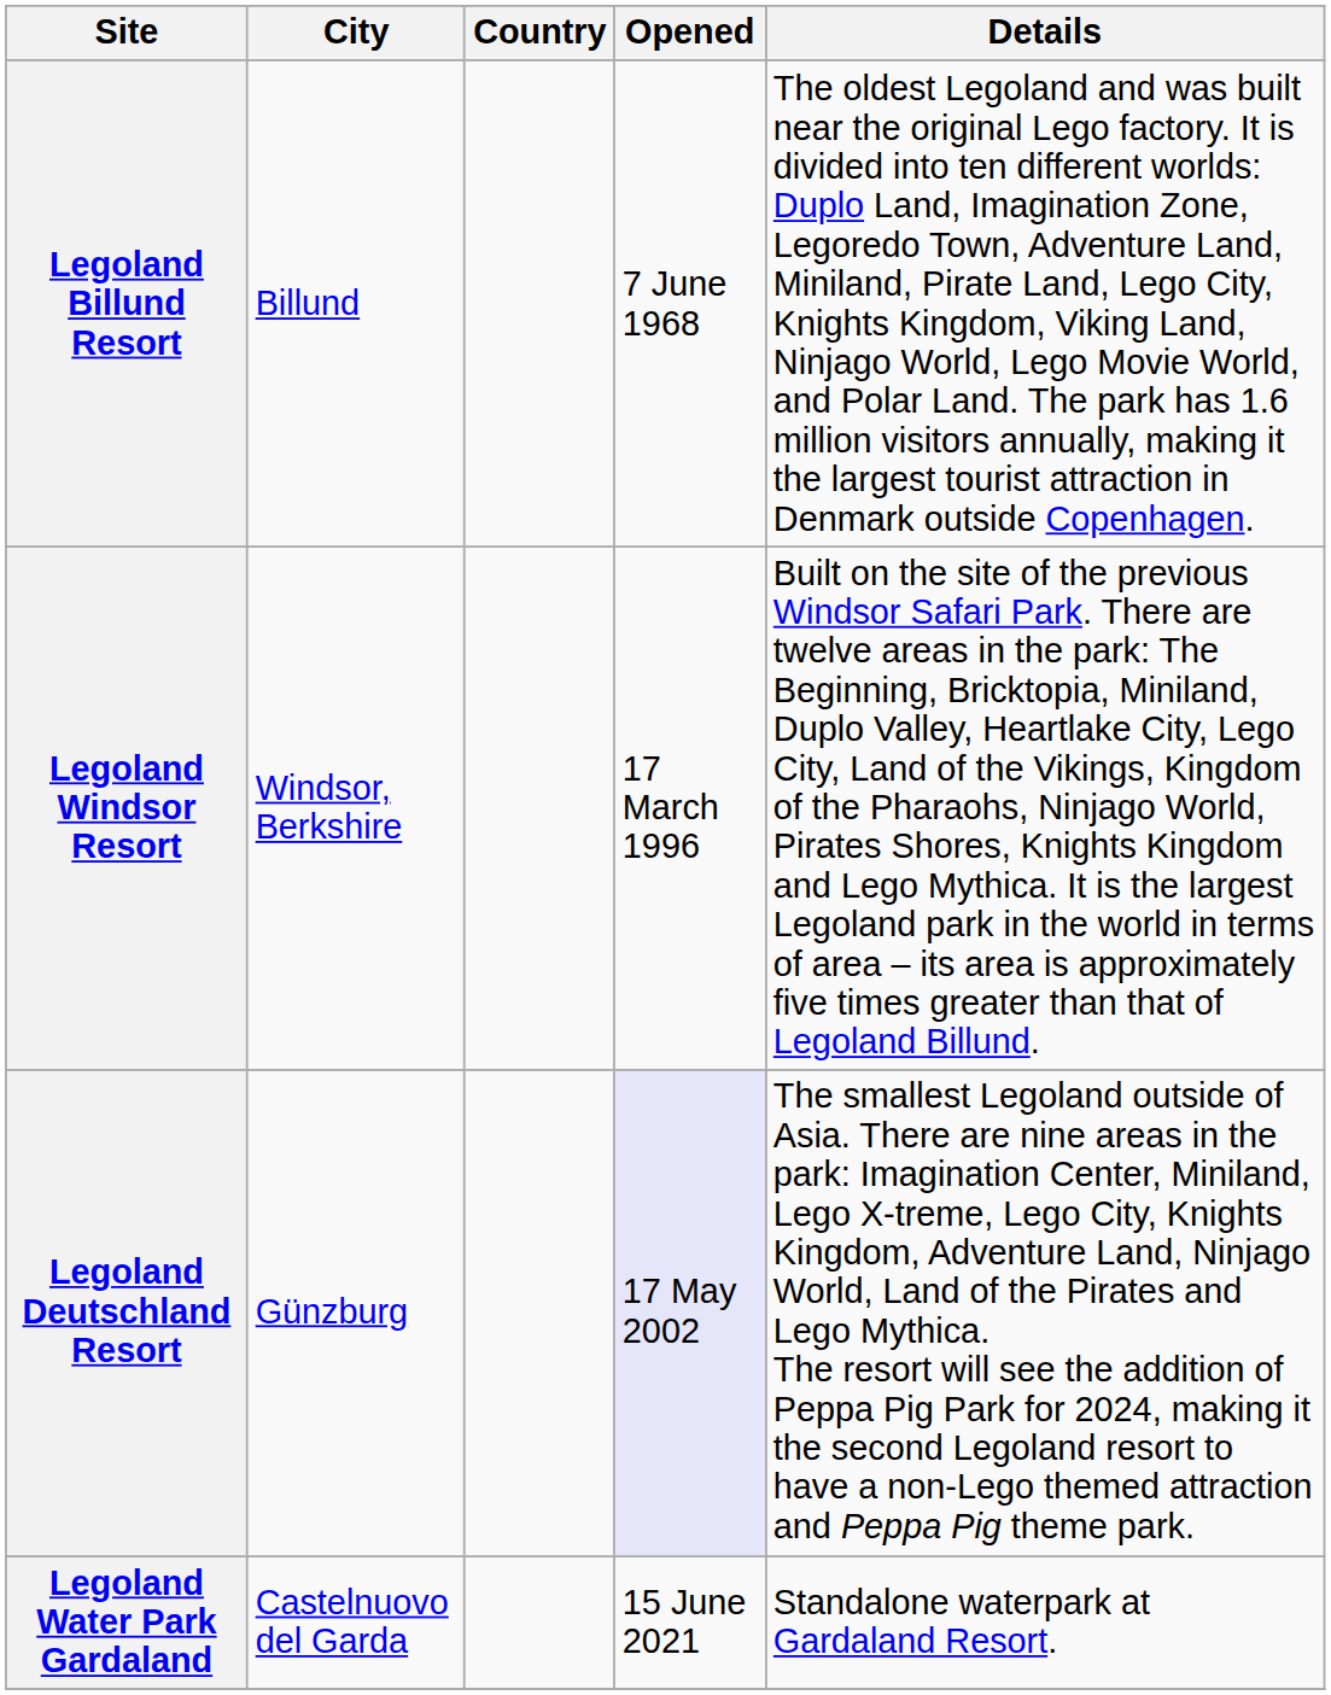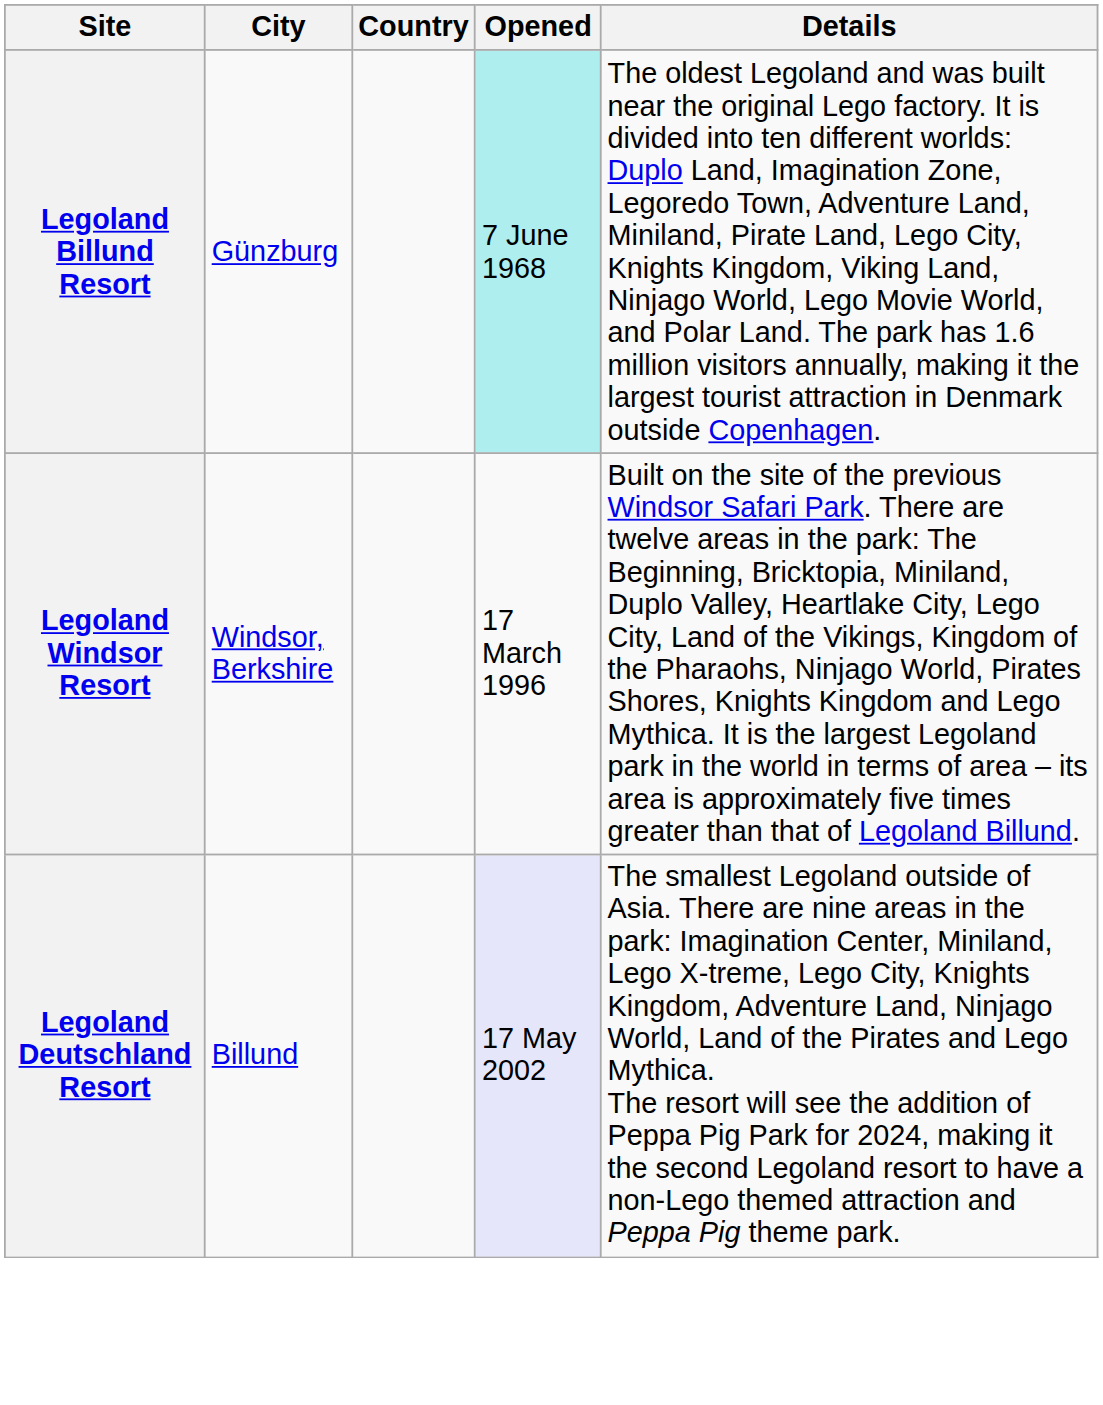 <table class="wikitable sortable">
 <tr>
 <th>Site</th>
 <th>City</th>
 <th>Country</th>
 <th>Opened</th>
 <th>Details</th>
 </tr>
 <tr>
 <th scope="row"><a href='#'>Legoland Billund Resort</a></th>
-<td><a href='#'>Billund</a></td>
+<td><a href='#'>Günzburg</a></td>
 <td></td>
-<td>7 June 1968</td>
+<td style="background: paleturquoise;">7 June 1968</td>
 <td>The oldest Legoland and was built near the original Lego factory. It is divided into ten different worlds: <a href='#'>Duplo</a> Land, Imagination Zone, Legoredo Town, Adventure Land, Miniland, Pirate Land, Lego City, Knights Kingdom, Viking Land, Ninjago World, Lego Movie World, and Polar Land. The park has 1.6 million visitors annually, making it the largest tourist attraction in Denmark outside <a href='#'>Copenhagen</a>.</td>
 </tr>
 <tr>
 <th scope="row"><a href='#'>Legoland Windsor Resort</a></th>
 <td><a href='#'>Windsor, Berkshire</a></td>
 <td></td>
 <td>17 March 1996</td>
 <td>Built on the site of the previous <a href='#'>Windsor Safari Park</a>. There are twelve areas in the park: The Beginning, Bricktopia, Miniland, Duplo Valley, Heartlake City, Lego City, Land of the Vikings, Kingdom of the Pharaohs, Ninjago World, Pirates Shores, Knights Kingdom and Lego Mythica. It is the largest Legoland park in the world in terms of area – its area is approximately five times greater than that of <a href='#'>Legoland Billund</a>.</td>
 </tr>
 <tr>
 <th scope="row"><a href='#'>Legoland Deutschland Resort</a></th>
-<td><a href='#'>Günzburg</a></td>
+<td><a href='#'>Billund</a></td>
 <td></td>
 <td style="background: lavender;">17 May 2002</td>
 <td>The smallest Legoland outside of Asia. There are nine areas in the park: Imagination Center, Miniland, Lego X-treme, Lego City, Knights Kingdom, Adventure Land, Ninjago World, Land of the Pirates and Lego Mythica.<br>The resort will see the addition of Peppa Pig Park for 2024, making it the second Legoland resort to have a non-Lego themed attraction and <em>Peppa Pig</em> theme park.</td>
 </tr>
 <tr>
-<th scope="row"><a href='#'>Legoland Water Park Gardaland</a></th>
-<td><a href='#'>Castelnuovo del Garda</a></td>
-<td></td>
-<td>15 June 2021</td>
-<td>Standalone waterpark at <a href='#'>Gardaland Resort</a>.</td>
-</tr>
-<tr>
 </tr>
 </table>
